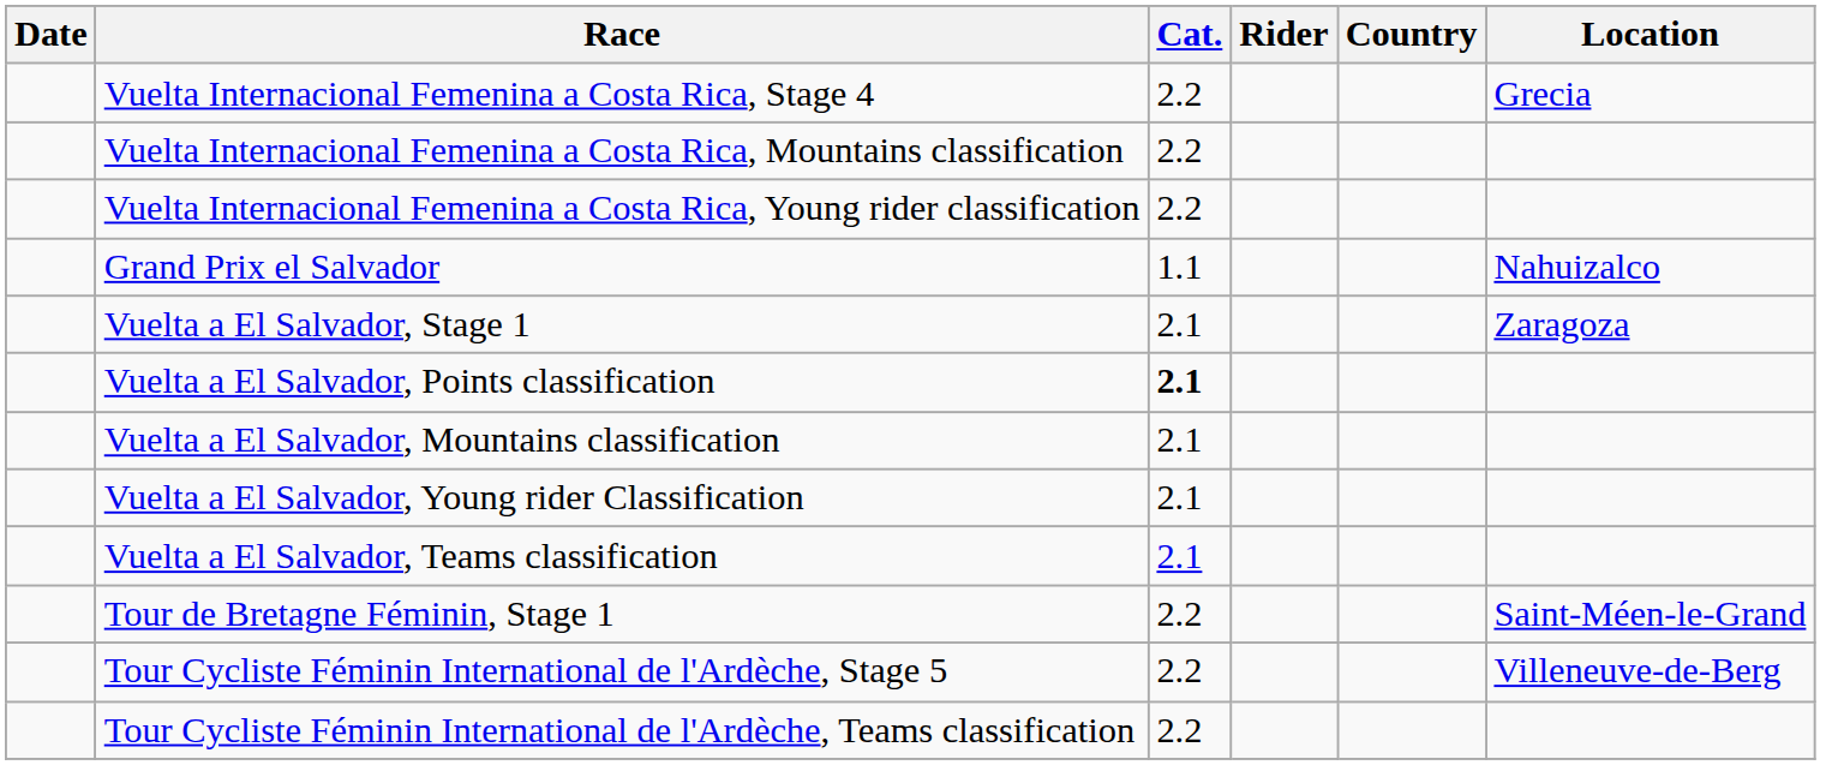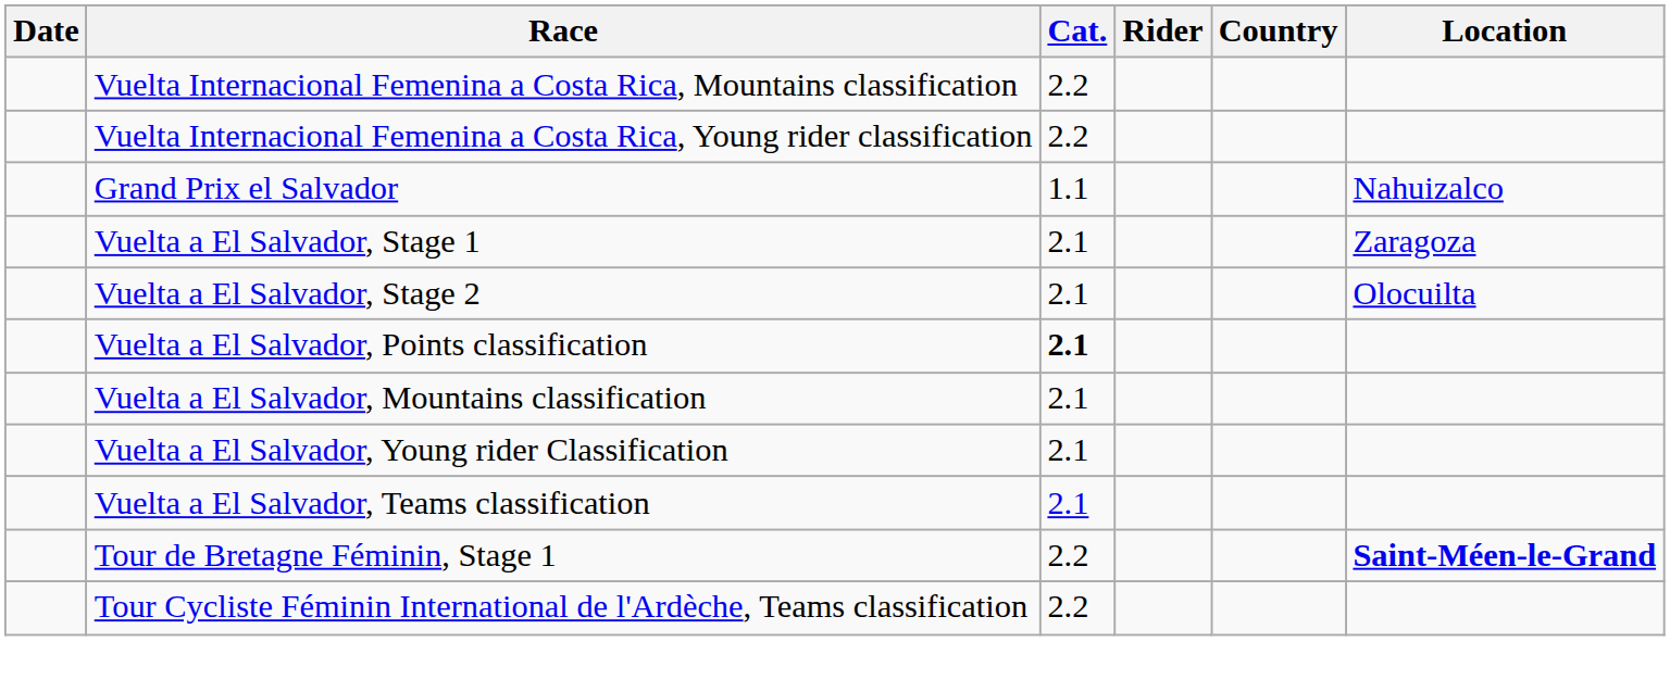 <table class="wikitable sortable">
 <tr>
 <th>Date</th>
 <th>Race</th>
 <th><a href='#'>Cat.</a></th>
 <th>Rider</th>
 <th>Country</th>
 <th>Location</th>
-</tr>
-<tr>
-<td></td>
-<td><a href='#'>Vuelta Internacional Femenina a Costa Rica</a>, Stage 4</td>
-<td>2.2</td>
-<td></td>
-<td></td>
-<td><a href='#'>Grecia</a></td>
 </tr>
 <tr>
 <td></td>
 <td><a href='#'>Vuelta Internacional Femenina a Costa Rica</a>, Mountains classification</td>
 <td>2.2</td>
 <td></td>
 <td></td>
 <td></td>
 </tr>
 <tr>
 <td></td>
 <td><a href='#'>Vuelta Internacional Femenina a Costa Rica</a>, Young rider classification</td>
 <td>2.2</td>
 <td></td>
 <td></td>
 <td></td>
 </tr>
 <tr>
 <td></td>
 <td><a href='#'>Grand Prix el Salvador</a></td>
 <td>1.1</td>
 <td></td>
 <td></td>
 <td><a href='#'>Nahuizalco</a></td>
 </tr>
 <tr>
 <td></td>
 <td><a href='#'>Vuelta a El Salvador</a>, Stage 1</td>
 <td>2.1</td>
 <td></td>
 <td></td>
 <td><a href='#'>Zaragoza</a></td>
+</tr>
+<tr>
+<td></td>
+<td><a href='#'>Vuelta a El Salvador</a>, Stage 2</td>
+<td>2.1</td>
+<td></td>
+<td></td>
+<td><a href='#'>Olocuilta</a></td>
 </tr>
 <tr>
 <td></td>
 <td><a href='#'>Vuelta a El Salvador</a>, Points classification</td>
 <td><strong>2.1</strong></td>
 <td></td>
 <td></td>
 <td></td>
 </tr>
 <tr>
 <td></td>
 <td><a href='#'>Vuelta a El Salvador</a>, Mountains classification</td>
 <td>2.1</td>
 <td></td>
 <td></td>
 <td></td>
 </tr>
 <tr>
 <td></td>
 <td><a href='#'>Vuelta a El Salvador</a>, Young rider Classification</td>
 <td>2.1</td>
 <td></td>
 <td></td>
 <td></td>
 </tr>
 <tr>
 <td></td>
 <td><a href='#'>Vuelta a El Salvador</a>, Teams classification</td>
 <td><a href='#'>2.1</a></td>
 <td align="center"></td>
 <td></td>
 <td></td>
 </tr>
 <tr>
 <td></td>
 <td><a href='#'>Tour de Bretagne Féminin</a>, Stage 1</td>
 <td>2.2</td>
 <td></td>
 <td></td>
-<td><a href='#'>Saint-Méen-le-Grand</a></td>
-</tr>
-<tr>
-<td></td>
-<td><a href='#'>Tour Cycliste Féminin International de l'Ardèche</a>, Stage 5</td>
-<td>2.2</td>
-<td></td>
-<td></td>
-<td><a href='#'>Villeneuve-de-Berg</a></td>
+<td><strong><a href='#'>Saint-Méen-le-Grand</a></strong></td>
 </tr>
 <tr>
 <td></td>
 <td><a href='#'>Tour Cycliste Féminin International de l'Ardèche</a>, Teams classification</td>
 <td>2.2</td>
 <td align="center"></td>
 <td></td>
 <td></td>
 </tr>
 </table>
